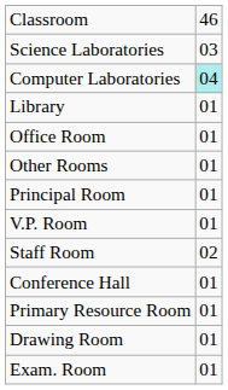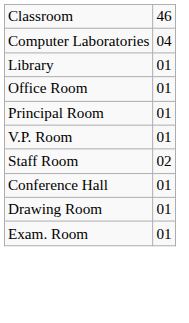 <table class="wikitable">
 <tr>
 <td>Classroom</td>
 <td>46</td>
 </tr>
 <tr>
-<td>Science Laboratories</td>
-<td>03</td>
-</tr>
-<tr>
 <td>Computer Laboratories</td>
-<td style="background: paleturquoise;">04</td>
+<td>04</td>
 </tr>
 <tr>
 <td>Library</td>
 <td>01</td>
 </tr>
 <tr>
 <td>Office Room</td>
-<td>01</td>
-</tr>
-<tr>
-<td>Other Rooms</td>
 <td>01</td>
 </tr>
 <tr>
 <td>Principal Room</td>
 <td>01</td>
 </tr>
 <tr>
 <td>V.P. Room</td>
 <td>01</td>
 </tr>
 <tr>
 <td>Staff Room</td>
 <td>02</td>
 </tr>
 <tr>
 <td>Conference Hall</td>
 <td>01</td>
 </tr>
 <tr>
-<td>Primary Resource Room</td>
-<td>01</td>
-</tr>
-<tr>
 <td>Drawing Room</td>
 <td>01</td>
 </tr>
 <tr>
 <td>Exam. Room</td>
 <td>01</td>
 </tr>
 </table>
